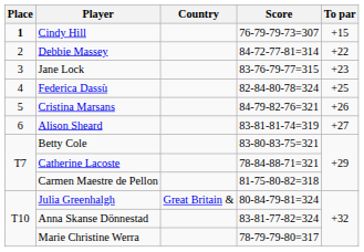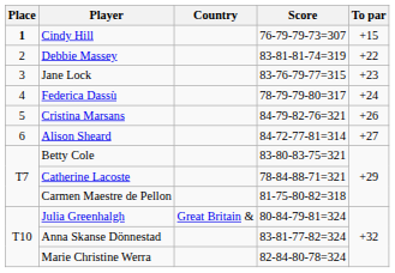 <table class="wikitable" style="font-size:95%;">
 <tr>
 <th>Place</th>
 <th>Player</th>
 <th>Country</th>
 <th>Score</th>
 <th>To par</th>
 </tr>
 <tr>
 <td align=center><strong>1</strong></td>
 <td><a href='#'>Cindy Hill</a></td>
 <td></td>
 <td>76-79-79-73=307</td>
 <td align=center>+15</td>
 </tr>
 <tr>
 <td align=center>2</td>
 <td><a href='#'>Debbie Massey</a></td>
 <td></td>
-<td>84-72-77-81=314</td>
+<td>83-81-81-74=319</td>
 <td align=center>+22</td>
 </tr>
 <tr>
 <td align=center>3</td>
 <td>Jane Lock</td>
 <td></td>
 <td>83-76-79-77=315</td>
 <td align=center>+23</td>
 </tr>
 <tr>
 <td align=center>4</td>
 <td><a href='#'>Federica Dassù</a></td>
 <td></td>
-<td>82-84-80-78=324</td>
-<td align=center>+25</td>
+<td>78-79-79-80=317</td>
+<td align=center>+24</td>
 </tr>
 <tr>
 <td align=center>5</td>
 <td><a href='#'>Cristina Marsans</a></td>
 <td></td>
 <td>84-79-82-76=321</td>
 <td align=center>+26</td>
 </tr>
 <tr>
 <td align=center>6</td>
 <td><a href='#'>Alison Sheard</a></td>
 <td></td>
-<td>83-81-81-74=319</td>
+<td>84-72-77-81=314</td>
 <td align=center>+27</td>
 </tr>
 <tr>
 <td rowspan=3 align=center>T7</td>
 <td>Betty Cole</td>
 <td></td>
 <td>83-80-83-75=321</td>
 <td rowspan=3 align=center>+29</td>
 </tr>
 <tr>
 <td><a href='#'>Catherine Lacoste</a></td>
 <td></td>
 <td>78-84-88-71=321</td>
 </tr>
 <tr>
 <td>Carmen Maestre de Pellon</td>
 <td></td>
 <td>81-75-80-82=318</td>
 </tr>
 <tr>
 <td rowspan=3 align=center>T10</td>
 <td><a href='#'>Julia Greenhalgh</a></td>
 <td> <a href='#'>Great Britain</a> &<br></td>
 <td>80-84-79-81=324</td>
 <td rowspan=3 align=center>+32</td>
 </tr>
 <tr>
 <td>Anna Skanse Dönnestad</td>
 <td></td>
 <td>83-81-77-82=324</td>
 </tr>
 <tr>
 <td>Marie Christine Werra</td>
 <td></td>
-<td>78-79-79-80=317</td>
+<td>82-84-80-78=324</td>
 </tr>
 </table>
